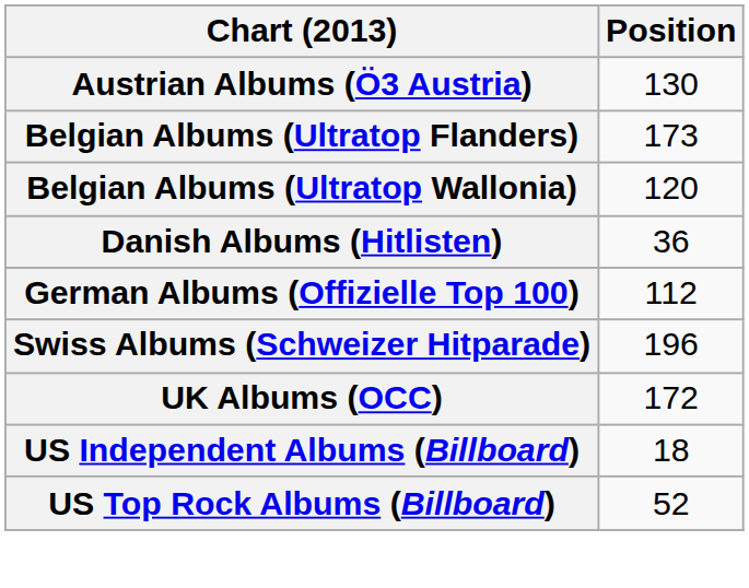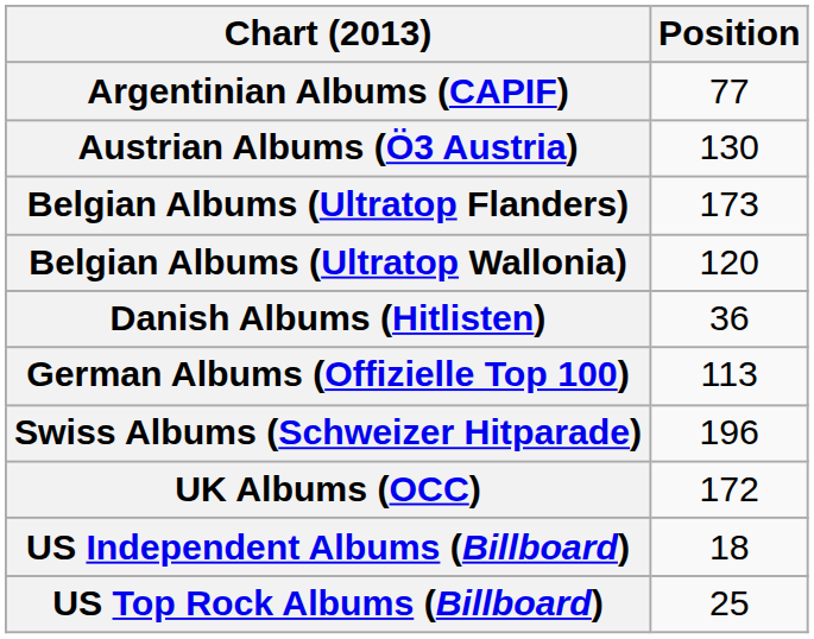 <table class="wikitable plainrowheaders sortable" style="text-align:center;">
 <tr>
 <th>Chart (2013)</th>
 <th>Position</th>
+</tr>
+<tr>
+<th scope="row">Argentinian Albums (<a href='#'>CAPIF</a>)</th>
+<td>77</td>
 </tr>
 <tr>
 <th scope="row">Austrian Albums (<a href='#'>Ö3 Austria</a>)</th>
 <td>130</td>
 </tr>
 <tr>
 <th scope="row">Belgian Albums (<a href='#'>Ultratop</a> Flanders)</th>
 <td>173</td>
 </tr>
 <tr>
 <th scope="row">Belgian Albums (<a href='#'>Ultratop</a> Wallonia)</th>
 <td>120</td>
 </tr>
 <tr>
 <th scope="row">Danish Albums (<a href='#'>Hitlisten</a>)</th>
 <td>36</td>
 </tr>
 <tr>
 <th scope="row">German Albums (<a href='#'>Offizielle Top 100</a>)</th>
-<td>112</td>
+<td>113</td>
 </tr>
 <tr>
 <th scope="row">Swiss Albums (<a href='#'>Schweizer Hitparade</a>)</th>
 <td>196</td>
 </tr>
 <tr>
 <th scope="row">UK Albums (<a href='#'>OCC</a>)</th>
 <td>172</td>
 </tr>
 <tr>
 <th scope="row">US <a href='#'>Independent Albums</a> (<a href='#'><em>Billboard</em></a>)</th>
 <td>18</td>
 </tr>
 <tr>
 <th scope="row">US <a href='#'>Top Rock Albums</a> (<a href='#'><em>Billboard</em></a>)</th>
-<td>52</td>
+<td>25</td>
 </tr>
 </table>
